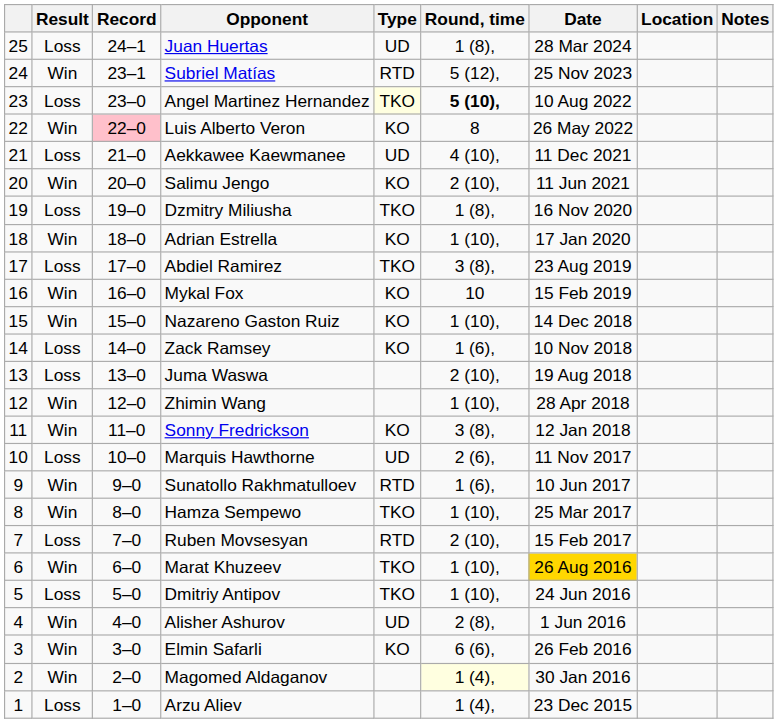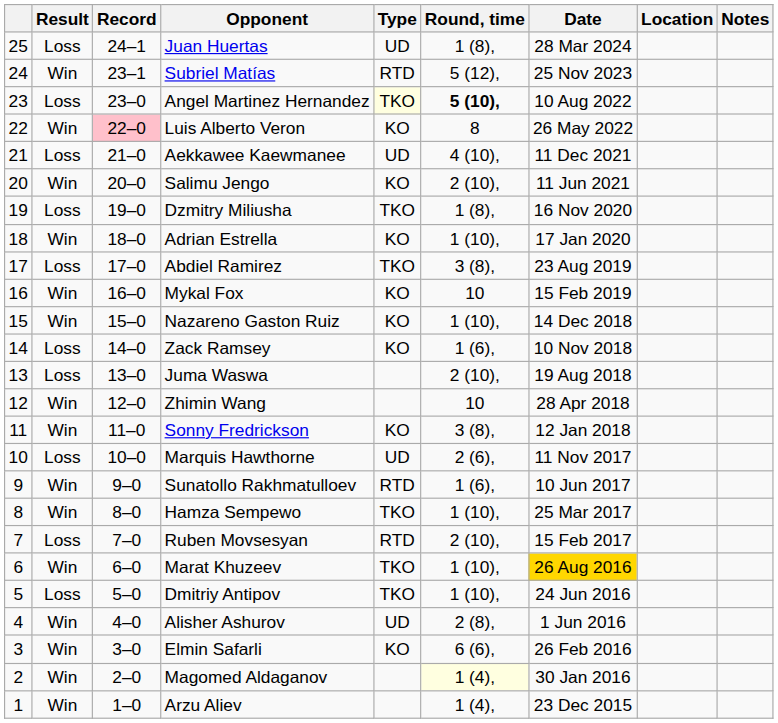 <table class="wikitable" style="text-align:center; font-size:95%">
 <tr>
 <th></th>
 <th>Result</th>
 <th>Record</th>
 <th>Opponent</th>
 <th>Type</th>
 <th>Round, time</th>
 <th>Date</th>
 <th>Location</th>
 <th>Notes</th>
 </tr>
 <tr>
 <td>25</td>
 <td>Loss</td>
 <td>24–1</td>
 <td style="text-align:left;"> <a href='#'>Juan Huertas</a></td>
 <td>UD</td>
 <td>1 (8), </td>
 <td>28 Mar 2024</td>
 <td style="text-align:left;"> </td>
 <td></td>
 </tr>
 <tr>
 <td>24</td>
 <td>Win</td>
 <td>23–1</td>
 <td style="text-align:left;"> <a href='#'>Subriel Matías</a></td>
 <td>RTD</td>
 <td>5 (12), </td>
 <td>25 Nov 2023</td>
 <td style="text-align:left;"> </td>
 <td style="text-align:left;"></td>
 </tr>
 <tr>
 <td>23</td>
 <td>Loss</td>
 <td>23–0</td>
 <td style="text-align:left;"> Angel Martinez Hernandez</td>
 <td style="background: lightyellow;">TKO</td>
 <td><strong>5 (10), </strong></td>
 <td>10 Aug 2022</td>
 <td style="text-align:left;"> </td>
 <td></td>
 </tr>
 <tr>
 <td>22</td>
 <td>Win</td>
 <td style="background: pink;">22–0</td>
 <td style="text-align:left;"> Luis Alberto Veron</td>
 <td>KO</td>
 <td>8</td>
 <td>26 May 2022</td>
 <td style="text-align:left;"> </td>
 <td></td>
 </tr>
 <tr>
 <td>21</td>
 <td>Loss</td>
 <td>21–0</td>
 <td style="text-align:left;"> Aekkawee Kaewmanee</td>
 <td>UD</td>
 <td>4 (10), </td>
 <td>11 Dec 2021</td>
 <td style="text-align:left;"> </td>
 <td></td>
 </tr>
 <tr>
 <td>20</td>
 <td>Win</td>
 <td>20–0</td>
 <td style="text-align:left;"> Salimu Jengo</td>
 <td>KO</td>
 <td>2 (10), </td>
 <td>11 Jun 2021</td>
 <td style="text-align:left;"> </td>
 <td></td>
 </tr>
 <tr>
 <td>19</td>
 <td>Loss</td>
 <td>19–0</td>
 <td style="text-align:left;"> Dzmitry Miliusha</td>
 <td>TKO</td>
 <td>1 (8), </td>
 <td>16 Nov 2020</td>
 <td style="text-align:left;"> </td>
 <td></td>
 </tr>
 <tr>
 <td>18</td>
 <td>Win</td>
 <td>18–0</td>
 <td style="text-align:left;"> Adrian Estrella</td>
 <td>KO</td>
 <td>1 (10), </td>
 <td>17 Jan 2020</td>
 <td style="text-align:left;"> </td>
 <td></td>
 </tr>
 <tr>
 <td>17</td>
 <td>Loss</td>
 <td>17–0</td>
 <td style="text-align:left;"> Abdiel Ramirez</td>
 <td>TKO</td>
 <td>3 (8), </td>
 <td>23 Aug 2019</td>
 <td style="text-align:left;"> </td>
 <td></td>
 </tr>
 <tr>
 <td>16</td>
 <td>Win</td>
 <td>16–0</td>
 <td style="text-align:left;"> Mykal Fox</td>
 <td>KO</td>
 <td>10</td>
 <td>15 Feb 2019</td>
 <td style="text-align:left;"> </td>
 <td></td>
 </tr>
 <tr>
 <td>15</td>
 <td>Win</td>
 <td>15–0</td>
 <td style="text-align:left;"> Nazareno Gaston Ruiz</td>
 <td>KO</td>
 <td>1 (10), </td>
 <td>14 Dec 2018</td>
 <td style="text-align:left;"> </td>
 <td></td>
 </tr>
 <tr>
 <td>14</td>
 <td>Loss</td>
 <td>14–0</td>
 <td style="text-align:left;"> Zack Ramsey</td>
 <td>KO</td>
 <td>1 (6), </td>
 <td>10 Nov 2018</td>
 <td style="text-align:left;"> </td>
 <td></td>
 </tr>
 <tr>
 <td>13</td>
 <td>Loss</td>
 <td>13–0</td>
 <td style="text-align:left;"> Juma Waswa</td>
 <td></td>
 <td>2 (10), </td>
 <td>19 Aug 2018</td>
 <td style="text-align:left;"> </td>
 <td></td>
 </tr>
 <tr>
 <td>12</td>
 <td>Win</td>
 <td>12–0</td>
 <td style="text-align:left;"> Zhimin Wang</td>
 <td></td>
-<td>1 (10), </td>
+<td>10</td>
 <td>28 Apr 2018</td>
 <td style="text-align:left;"> </td>
 <td style="text-align:left;"></td>
 </tr>
 <tr>
 <td>11</td>
 <td>Win</td>
 <td>11–0</td>
 <td style="text-align:left;"> <a href='#'>Sonny Fredrickson</a></td>
 <td>KO</td>
 <td>3 (8), </td>
 <td>12 Jan 2018</td>
 <td style="text-align:left;"> </td>
 <td></td>
 </tr>
 <tr>
 <td>10</td>
 <td>Loss</td>
 <td>10–0</td>
 <td style="text-align:left;"> Marquis Hawthorne</td>
 <td>UD</td>
 <td>2 (6), </td>
 <td>11 Nov 2017</td>
 <td style="text-align:left;"> </td>
 <td></td>
 </tr>
 <tr>
 <td>9</td>
 <td>Win</td>
 <td>9–0</td>
 <td style="text-align:left;"> Sunatollo Rakhmatulloev</td>
 <td>RTD</td>
 <td>1 (6), </td>
 <td>10 Jun 2017</td>
 <td style="text-align:left;"> </td>
 <td></td>
 </tr>
 <tr>
 <td>8</td>
 <td>Win</td>
 <td>8–0</td>
 <td style="text-align:left;"> Hamza Sempewo</td>
 <td>TKO</td>
 <td>1 (10), </td>
 <td>25 Mar 2017</td>
 <td style="text-align:left;"> </td>
 <td></td>
 </tr>
 <tr>
 <td>7</td>
 <td>Loss</td>
 <td>7–0</td>
 <td style="text-align:left;"> Ruben Movsesyan</td>
 <td>RTD</td>
 <td>2 (10), </td>
 <td>15 Feb 2017</td>
 <td style="text-align:left;"> </td>
 <td></td>
 </tr>
 <tr>
 <td>6</td>
 <td>Win</td>
 <td>6–0</td>
 <td style="text-align:left;"> Marat Khuzeev</td>
 <td>TKO</td>
 <td>1 (10), </td>
 <td style="background: gold;">26 Aug 2016</td>
 <td style="text-align:left;"> </td>
 <td></td>
 </tr>
 <tr>
 <td>5</td>
 <td>Loss</td>
 <td>5–0</td>
 <td style="text-align:left;"> Dmitriy Antipov</td>
 <td>TKO</td>
 <td>1 (10), </td>
 <td>24 Jun 2016</td>
 <td style="text-align:left;"> </td>
 <td></td>
 </tr>
 <tr>
 <td>4</td>
 <td>Win</td>
 <td>4–0</td>
 <td style="text-align:left;"> Alisher Ashurov</td>
 <td>UD</td>
 <td>2 (8), </td>
 <td>1 Jun 2016</td>
 <td style="text-align:left;"> </td>
 <td></td>
 </tr>
 <tr>
 <td>3</td>
 <td>Win</td>
 <td>3–0</td>
 <td style="text-align:left;"> Elmin Safarli</td>
 <td>KO</td>
 <td>6 (6), </td>
 <td>26 Feb 2016</td>
 <td style="text-align:left;"> </td>
 <td></td>
 </tr>
 <tr>
 <td>2</td>
 <td>Win</td>
 <td>2–0</td>
 <td style="text-align:left;"> Magomed Aldaganov</td>
 <td></td>
 <td style="background: lightyellow;">1 (4), </td>
 <td>30 Jan 2016</td>
 <td style="text-align:left;"> </td>
 <td></td>
 </tr>
 <tr>
 <td>1</td>
-<td>Loss</td>
+<td>Win</td>
 <td>1–0</td>
 <td style="text-align:left;"> Arzu Aliev</td>
 <td></td>
 <td>1 (4), </td>
 <td>23 Dec 2015</td>
 <td style="text-align:left;"> </td>
 <td></td>
 </tr>
 </table>
